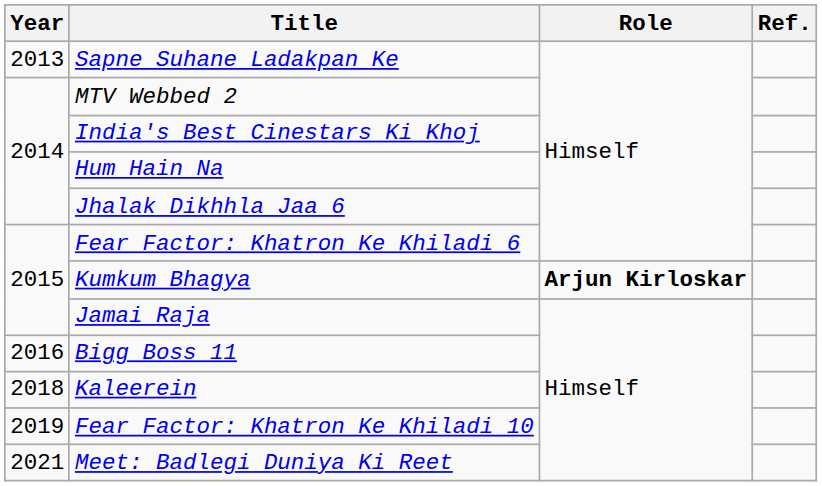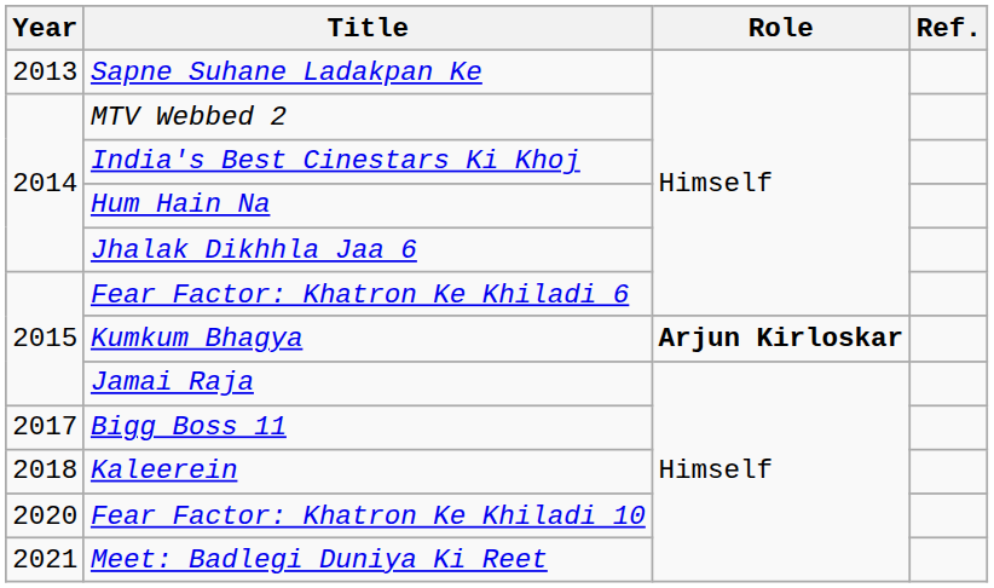 <table class="wikitable sortable">
 <tr>
 <th>Year</th>
 <th>Title</th>
 <th>Role</th>
 <th class="unsortable">Ref.</th>
 </tr>
 <tr>
 <td>2013</td>
 <td><em><a href='#'>Sapne Suhane Ladakpan Ke</a></em></td>
 <td rowspan="6">Himself</td>
 <td style="text-align:center;"></td>
 </tr>
 <tr>
 <td rowspan="4">2014</td>
 <td><em>MTV Webbed 2</em></td>
 <td style="text-align:center;"></td>
 </tr>
 <tr>
 <td><em><a href='#'>India's Best Cinestars Ki Khoj</a></em></td>
 <td></td>
 </tr>
 <tr>
 <td><em><a href='#'>Hum Hain Na</a></em></td>
 <td></td>
 </tr>
 <tr>
 <td><em><a href='#'>Jhalak Dikhhla Jaa 6</a></em></td>
 <td style="text-align:center;"></td>
 </tr>
 <tr>
 <td rowspan="3">2015</td>
 <td><em><a href='#'>Fear Factor: Khatron Ke Khiladi 6</a></em></td>
 <td></td>
 </tr>
 <tr>
 <td><em><a href='#'>Kumkum Bhagya</a></em></td>
 <td><strong>Arjun Kirloskar</strong></td>
 <td style="text-align:center;"></td>
 </tr>
 <tr>
 <td><em><a href='#'>Jamai Raja</a></em></td>
 <td rowspan="5">Himself</td>
 <td></td>
 </tr>
 <tr>
-<td>2016</td>
+<td>2017</td>
 <td><em><a href='#'>Bigg Boss 11</a></em></td>
 <td></td>
 </tr>
 <tr>
 <td>2018</td>
 <td><em><a href='#'>Kaleerein</a></em></td>
 <td></td>
 </tr>
 <tr>
-<td>2019</td>
+<td>2020</td>
 <td><em><a href='#'>Fear Factor: Khatron Ke Khiladi 10</a></em></td>
 <td style="text-align:center;"></td>
 </tr>
 <tr>
 <td>2021</td>
 <td><em><a href='#'>Meet: Badlegi Duniya Ki Reet</a></em></td>
 <td style="text-align:center;"></td>
 </tr>
 </table>
